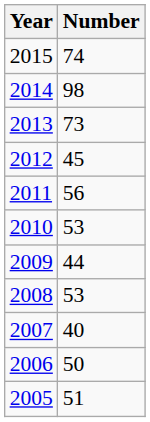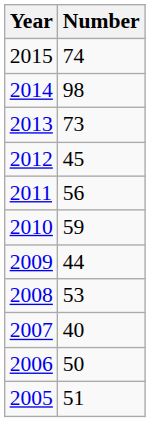 <table class="wikitable sortable" style="text-align: left">
 <tr>
 <th>Year</th>
 <th>Number</th>
 </tr>
 <tr>
 <td>2015</td>
 <td>74</td>
 </tr>
 <tr>
 <td><a href='#'>2014</a></td>
 <td>98</td>
 </tr>
 <tr>
 <td><a href='#'>2013</a></td>
 <td>73</td>
 </tr>
 <tr>
 <td><a href='#'>2012</a></td>
 <td>45</td>
 </tr>
 <tr>
 <td><a href='#'>2011</a></td>
 <td>56</td>
 </tr>
 <tr>
 <td><a href='#'>2010</a></td>
-<td>53</td>
+<td>59</td>
 </tr>
 <tr>
 <td><a href='#'>2009</a></td>
 <td>44</td>
 </tr>
 <tr>
 <td><a href='#'>2008</a></td>
 <td>53</td>
 </tr>
 <tr>
 <td><a href='#'>2007</a></td>
 <td>40</td>
 </tr>
 <tr>
 <td><a href='#'>2006</a></td>
 <td>50</td>
 </tr>
 <tr>
 <td><a href='#'>2005</a></td>
 <td>51</td>
 </tr>
 </table>
